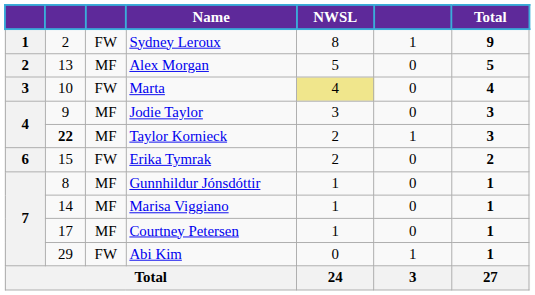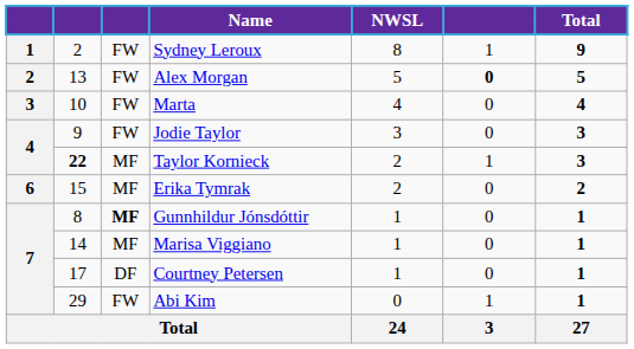 <table class="wikitable" style="text-align:center;">
 <tr>
 <th style="background:#5E299A; color:white; border:2px solid #3aadd9; width:35px;"></th>
 <th style="background:#5E299A; color:white; border:2px solid #3aadd9; width:35px;"></th>
 <th style="background:#5E299A; color:white; border:2px solid #3aadd9; width:35px;"></th>
 <th style="background:#5E299A; color:white; border:2px solid #3aadd9; width:175px;">Name</th>
 <th style="background:#5E299A; color:white; border:2px solid #3aadd9; width:75px;">NWSL</th>
 <th style="background:#5E299A; color:white; border:2px solid #3aadd9; width:75px;"></th>
 <th style="background:#5E299A; color:white; border:2px solid #3aadd9; width:75px;">Total</th>
 </tr>
 <tr>
 <th>1</th>
 <td>2</td>
 <td>FW</td>
 <td align="left"> <a href='#'>Sydney Leroux</a></td>
 <td>8</td>
 <td>1</td>
 <td><strong>9</strong></td>
 </tr>
 <tr>
 <th>2</th>
 <td>13</td>
-<td>MF</td>
+<td>FW</td>
 <td align="left"> <a href='#'>Alex Morgan</a></td>
 <td>5</td>
-<td>0</td>
+<td><strong>0</strong></td>
 <td><strong>5</strong></td>
 </tr>
 <tr>
 <th rowspan=1>3</th>
 <td>10</td>
 <td>FW</td>
 <td align="left"> <a href='#'>Marta</a></td>
-<td style="background: khaki;">4</td>
+<td>4</td>
 <td>0</td>
 <td><strong>4</strong></td>
 </tr>
 <tr>
 <th rowspan=2>4</th>
 <td>9</td>
-<td>MF</td>
+<td>FW</td>
 <td align="left"> <a href='#'>Jodie Taylor</a></td>
 <td>3</td>
 <td>0</td>
 <td><strong>3</strong></td>
 </tr>
 <tr>
 <td><strong>22</strong></td>
 <td>MF</td>
 <td align="left"> <a href='#'>Taylor Kornieck</a></td>
 <td>2</td>
 <td>1</td>
 <td><strong>3</strong></td>
 </tr>
 <tr>
 <th rowspan=1>6</th>
 <td>15</td>
-<td>FW</td>
+<td>MF</td>
 <td align="left"> <a href='#'>Erika Tymrak</a></td>
 <td>2</td>
 <td>0</td>
 <td><strong>2</strong></td>
 </tr>
 <tr>
 <th rowspan=4>7</th>
 <td>8</td>
-<td>MF</td>
+<td><strong>MF</strong></td>
 <td align="left"> <a href='#'>Gunnhildur Jónsdóttir</a></td>
 <td>1</td>
 <td>0</td>
 <td><strong>1</strong></td>
 </tr>
 <tr>
 <td>14</td>
 <td>MF</td>
 <td align="left"> <a href='#'>Marisa Viggiano</a></td>
 <td>1</td>
 <td>0</td>
 <td><strong>1</strong></td>
 </tr>
 <tr>
 <td>17</td>
-<td>MF</td>
+<td>DF</td>
 <td align="left"> <a href='#'>Courtney Petersen</a></td>
 <td>1</td>
 <td>0</td>
 <td><strong>1</strong></td>
 </tr>
 <tr>
 <td>29</td>
 <td>FW</td>
 <td align="left"> <a href='#'>Abi Kim</a></td>
 <td>0</td>
 <td>1</td>
 <td><strong>1</strong></td>
 </tr>
 <tr>
 <th colspan="4">Total</th>
 <th>24</th>
 <th>3</th>
 <th>27</th>
 </tr>
 </table>
